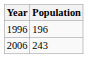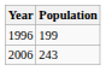 <table class="wikitable">
 <tr>
 <th>Year</th>
 <th>Population</th>
 </tr>
 <tr>
 <td>1996</td>
-<td>196</td>
+<td>199</td>
 </tr>
 <tr>
 <td>2006</td>
 <td>243</td>
 </tr>
 </table>
